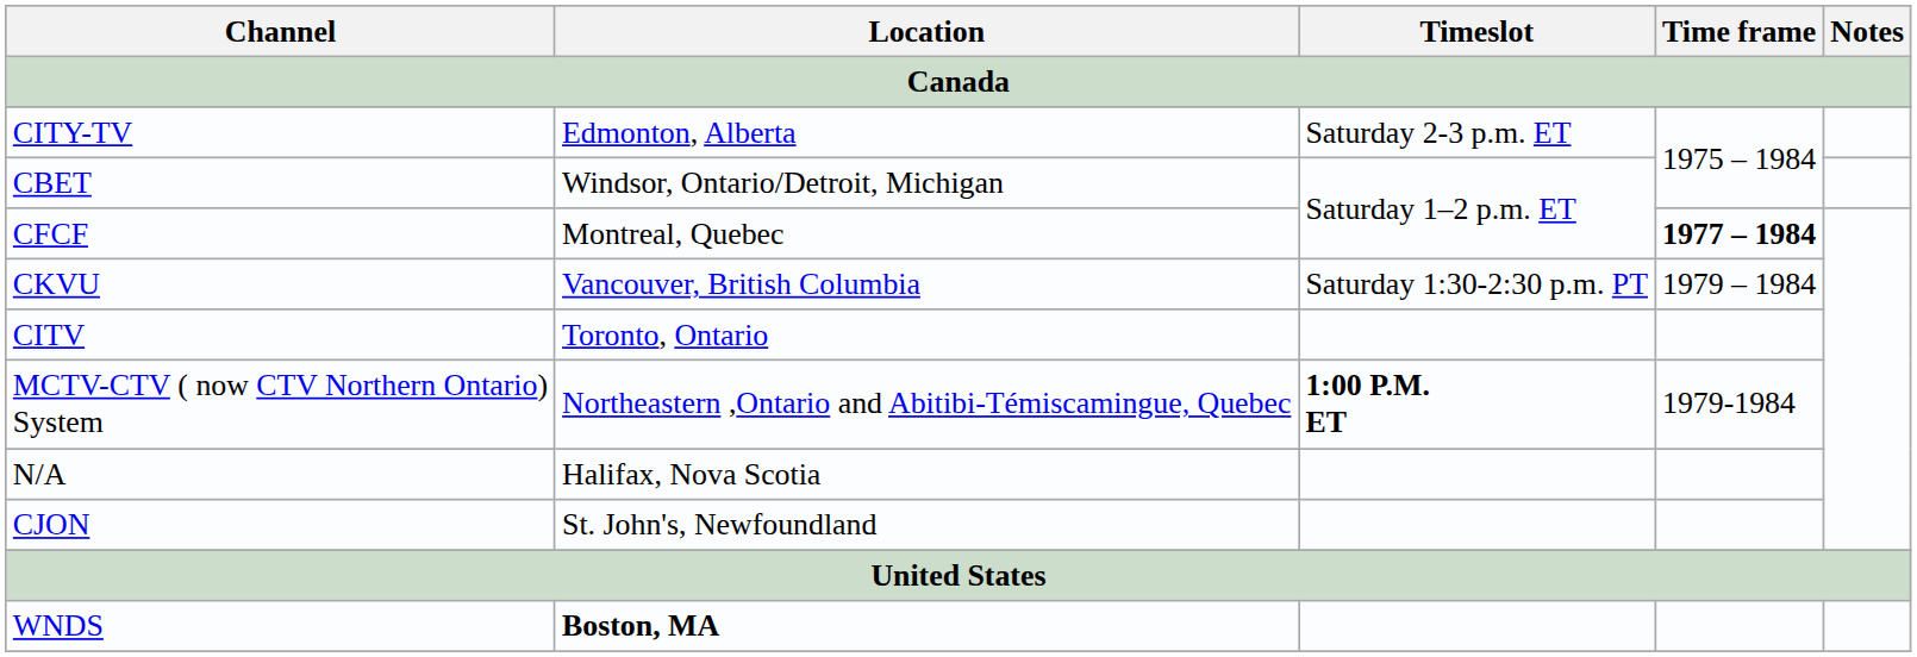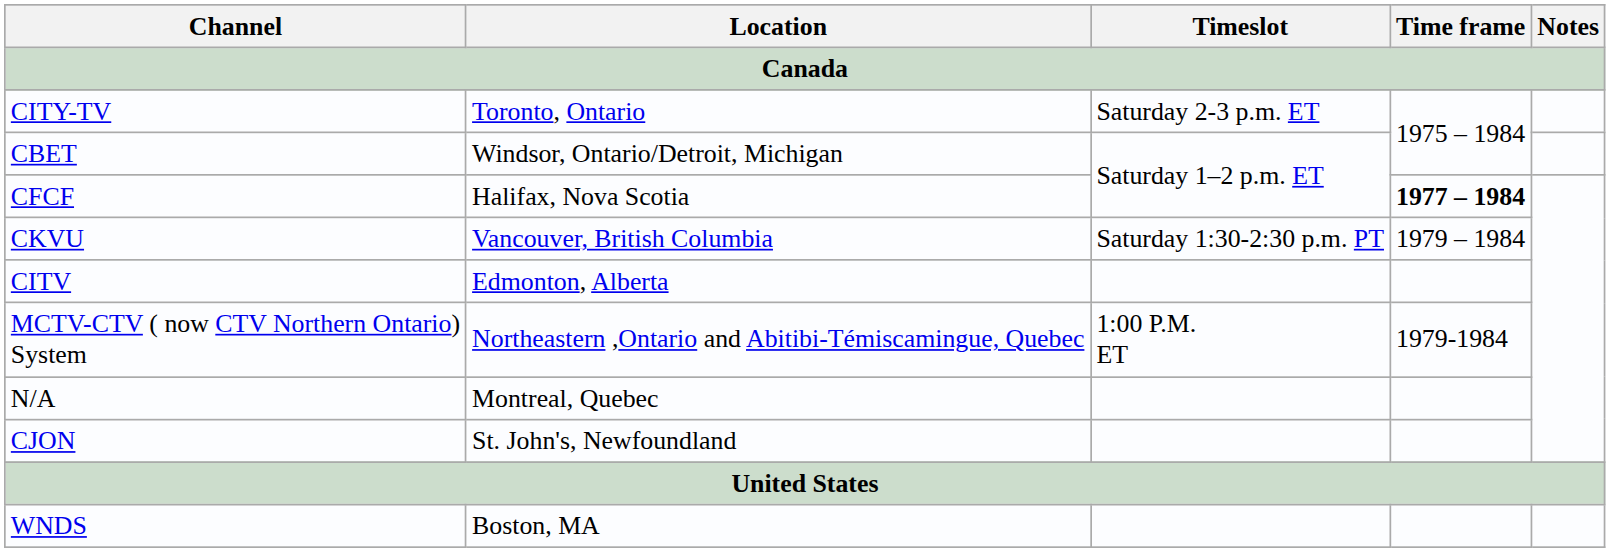 <table class="wikitable" style="background:#fcfdff; font-size:95%;">
 <tr>
 <th>Channel</th>
 <th>Location</th>
 <th>Timeslot</th>
 <th>Time frame</th>
 <th>Notes</th>
 </tr>
 <tr>
 <td colspan=5 style="background: #ccddcc;" align=center><strong>Canada</strong></td>
 </tr>
 <tr>
 <td><a href='#'>CITY-TV</a></td>
-<td><a href='#'>Edmonton</a>, <a href='#'>Alberta</a></td>
+<td><a href='#'>Toronto</a>, <a href='#'>Ontario</a></td>
 <td>Saturday 2-3 p.m. <a href='#'>ET</a></td>
 <td rowspan="2">1975 – 1984</td>
 </tr>
 <tr>
 <td><a href='#'>CBET</a></td>
 <td>Windsor, Ontario/Detroit, Michigan</td>
 <td rowspan="2">Saturday 1–2 p.m. <a href='#'>ET</a></td>
 <td></td>
 </tr>
 <tr>
 <td><a href='#'>CFCF</a></td>
-<td>Montreal, Quebec</td>
+<td>Halifax, Nova Scotia</td>
 <td><strong>1977 – 1984</strong></td>
 </tr>
 <tr>
 <td><a href='#'>CKVU</a></td>
 <td><a href='#'>Vancouver, British Columbia</a></td>
 <td>Saturday 1:30-2:30 p.m. <a href='#'>PT</a></td>
 <td>1979 – 1984</td>
 </tr>
 <tr>
 <td><a href='#'>CITV</a></td>
-<td><a href='#'>Toronto</a>, <a href='#'>Ontario</a></td>
+<td><a href='#'>Edmonton</a>, <a href='#'>Alberta</a></td>
 <td></td>
 <td></td>
 </tr>
 <tr>
 <td><a href='#'>MCTV-CTV</a>        ( now <a href='#'>CTV Northern Ontario</a>)<br>System</td>
 <td><a href='#'>Northeastern</a> ,<a href='#'>Ontario</a> and <a href='#'>Abitibi-Témiscamingue, Quebec</a></td>
-<td><strong>1:00 P.M.<br>ET</strong></td>
+<td>1:00 P.M.<br>ET</td>
 <td>1979-1984</td>
 </tr>
 <tr>
 <td>N/A</td>
-<td>Halifax, Nova Scotia</td>
+<td>Montreal, Quebec</td>
 <td></td>
 <td></td>
 </tr>
 <tr>
 <td><a href='#'>CJON</a></td>
 <td>St. John's, Newfoundland</td>
 <td></td>
 <td></td>
 </tr>
 <tr>
 <td colspan=5 style="background: #ccddcc;" align=center><strong>United States</strong></td>
 </tr>
 <tr>
 <td><a href='#'>WNDS</a></td>
-<td><strong>Boston, MA</strong></td>
+<td>Boston, MA</td>
 <td></td>
 <td></td>
 </tr>
 </table>
